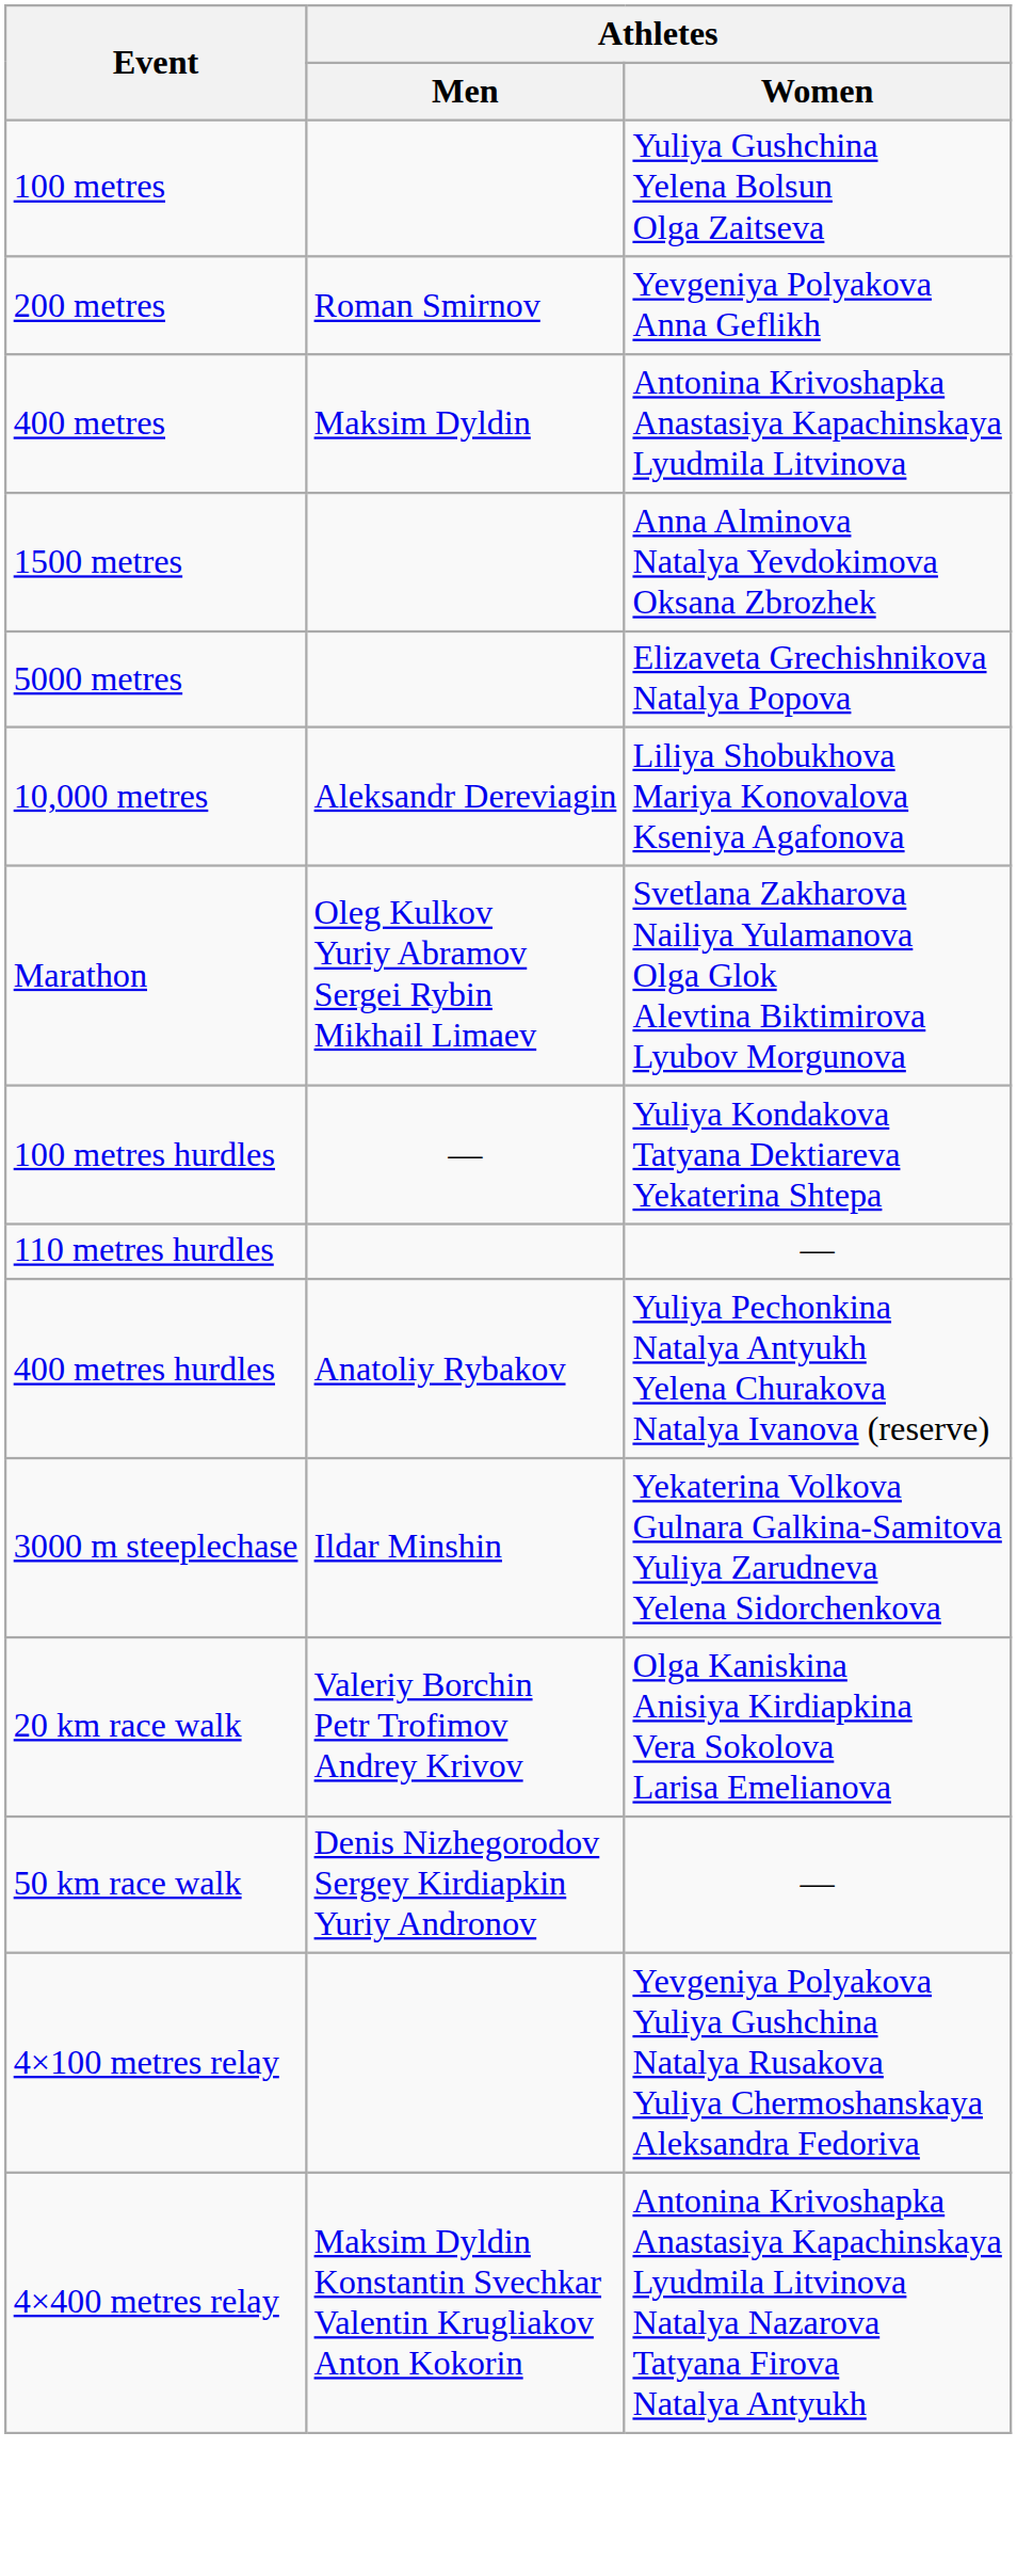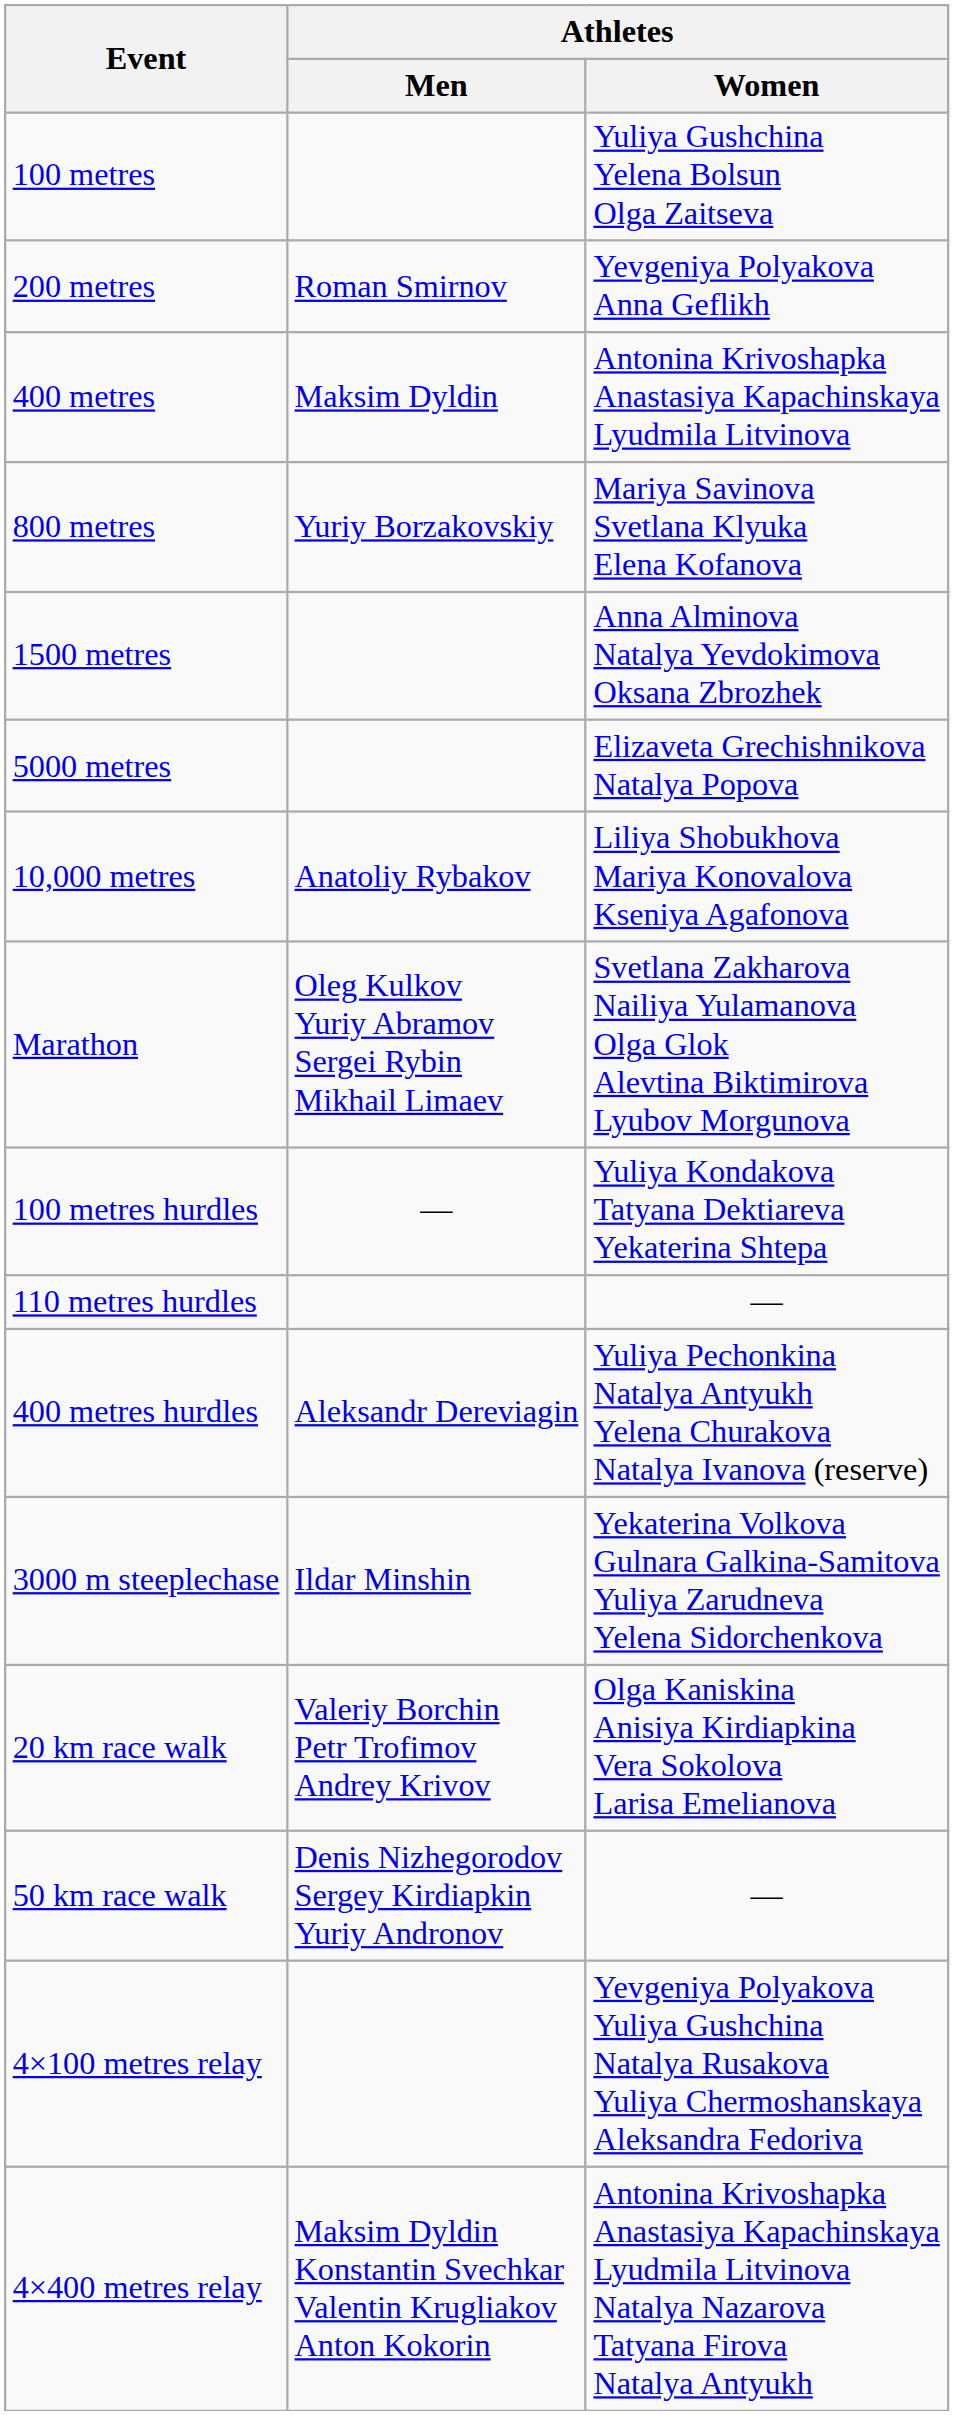 <table class=wikitable style="font-size:90%">
 <tr>
 <th rowspan=2>Event</th>
 <th colspan=2>Athletes</th>
 </tr>
 <tr>
 <th>Men</th>
 <th>Women</th>
 </tr>
 <tr>
 <td><a href='#'>100 metres</a></td>
 <td></td>
 <td><a href='#'>Yuliya Gushchina</a><br><a href='#'>Yelena Bolsun</a><br><a href='#'>Olga Zaitseva</a></td>
 </tr>
 <tr>
 <td><a href='#'>200 metres</a></td>
 <td><a href='#'>Roman Smirnov</a></td>
 <td><a href='#'>Yevgeniya Polyakova</a><br><a href='#'>Anna Geflikh</a></td>
 </tr>
 <tr>
 <td><a href='#'>400 metres</a></td>
 <td><a href='#'>Maksim Dyldin</a></td>
 <td><a href='#'>Antonina Krivoshapka</a><br><a href='#'>Anastasiya Kapachinskaya</a><br><a href='#'>Lyudmila Litvinova</a></td>
 </tr>
 <tr>
+<td><a href='#'>800 metres</a></td>
+<td><a href='#'>Yuriy Borzakovskiy</a></td>
+<td><a href='#'>Mariya Savinova</a><br><a href='#'>Svetlana Klyuka</a><br><a href='#'>Elena Kofanova</a></td>
+</tr>
+<tr>
 <td><a href='#'>1500 metres</a></td>
 <td></td>
 <td><a href='#'>Anna Alminova</a><br><a href='#'>Natalya Yevdokimova</a><br><a href='#'>Oksana Zbrozhek</a></td>
 </tr>
 <tr>
 <td><a href='#'>5000 metres</a></td>
 <td></td>
 <td><a href='#'>Elizaveta Grechishnikova</a><br><a href='#'>Natalya Popova</a></td>
 </tr>
 <tr>
 <td><a href='#'>10,000 metres</a></td>
-<td><a href='#'>Aleksandr Dereviagin</a></td>
+<td><a href='#'>Anatoliy Rybakov</a></td>
 <td><a href='#'>Liliya Shobukhova</a><br><a href='#'>Mariya Konovalova</a><br><a href='#'>Kseniya Agafonova</a></td>
 </tr>
 <tr>
 <td><a href='#'>Marathon</a></td>
 <td><a href='#'>Oleg Kulkov</a><br><a href='#'>Yuriy Abramov</a><br><a href='#'>Sergei Rybin</a><br><a href='#'>Mikhail Limaev</a></td>
 <td><a href='#'>Svetlana Zakharova</a><br><a href='#'>Nailiya Yulamanova</a><br><a href='#'>Olga Glok</a><br><a href='#'>Alevtina Biktimirova</a><br><a href='#'>Lyubov Morgunova</a></td>
 </tr>
 <tr>
 <td><a href='#'>100 metres hurdles</a></td>
 <td align=center>—</td>
 <td><a href='#'>Yuliya Kondakova</a><br><a href='#'>Tatyana Dektiareva</a><br><a href='#'>Yekaterina Shtepa</a></td>
 </tr>
 <tr>
 <td><a href='#'>110 metres hurdles</a></td>
 <td></td>
 <td align=center>—</td>
 </tr>
 <tr>
 <td><a href='#'>400 metres hurdles</a></td>
-<td><a href='#'>Anatoliy Rybakov</a></td>
+<td><a href='#'>Aleksandr Dereviagin</a></td>
 <td><a href='#'>Yuliya Pechonkina</a><br><a href='#'>Natalya Antyukh</a><br><a href='#'>Yelena Churakova</a><br><a href='#'>Natalya Ivanova</a> (reserve)</td>
 </tr>
 <tr>
 <td><a href='#'>3000 m steeplechase</a></td>
 <td><a href='#'>Ildar Minshin</a></td>
 <td><a href='#'>Yekaterina Volkova</a><br><a href='#'>Gulnara Galkina-Samitova</a><br><a href='#'>Yuliya Zarudneva</a><br><a href='#'>Yelena Sidorchenkova</a></td>
 </tr>
 <tr>
 <td><a href='#'>20 km race walk</a></td>
 <td><a href='#'>Valeriy Borchin</a><br><a href='#'>Petr Trofimov</a><br><a href='#'>Andrey Krivov</a></td>
 <td><a href='#'>Olga Kaniskina</a><br><a href='#'>Anisiya Kirdiapkina</a><br><a href='#'>Vera Sokolova</a><br><a href='#'>Larisa Emelianova</a></td>
 </tr>
 <tr>
 <td><a href='#'>50 km race walk</a></td>
 <td><a href='#'>Denis Nizhegorodov</a><br><a href='#'>Sergey Kirdiapkin</a><br><a href='#'>Yuriy Andronov</a></td>
 <td align=center>—</td>
 </tr>
 <tr>
 <td><a href='#'>4×100 metres relay</a></td>
 <td></td>
 <td><a href='#'>Yevgeniya Polyakova</a><br><a href='#'>Yuliya Gushchina</a><br><a href='#'>Natalya Rusakova</a><br><a href='#'>Yuliya Chermoshanskaya</a><br><a href='#'>Aleksandra Fedoriva</a></td>
 </tr>
 <tr>
 <td><a href='#'>4×400 metres relay</a></td>
 <td><a href='#'>Maksim Dyldin</a><br><a href='#'>Konstantin Svechkar</a><br><a href='#'>Valentin Krugliakov</a><br><a href='#'>Anton Kokorin</a></td>
 <td><a href='#'>Antonina Krivoshapka</a><br><a href='#'>Anastasiya Kapachinskaya</a><br><a href='#'>Lyudmila Litvinova</a><br><a href='#'>Natalya Nazarova</a><br><a href='#'>Tatyana Firova</a><br><a href='#'>Natalya Antyukh</a></td>
 </tr>
 </table>
